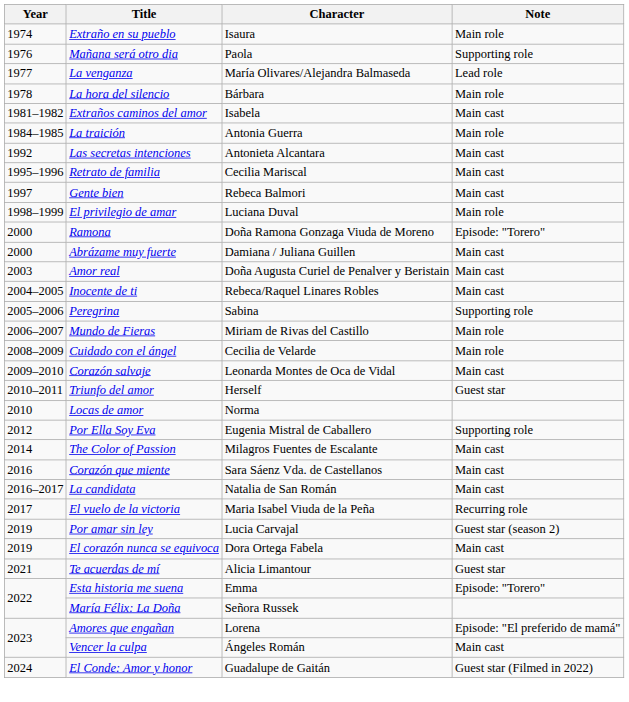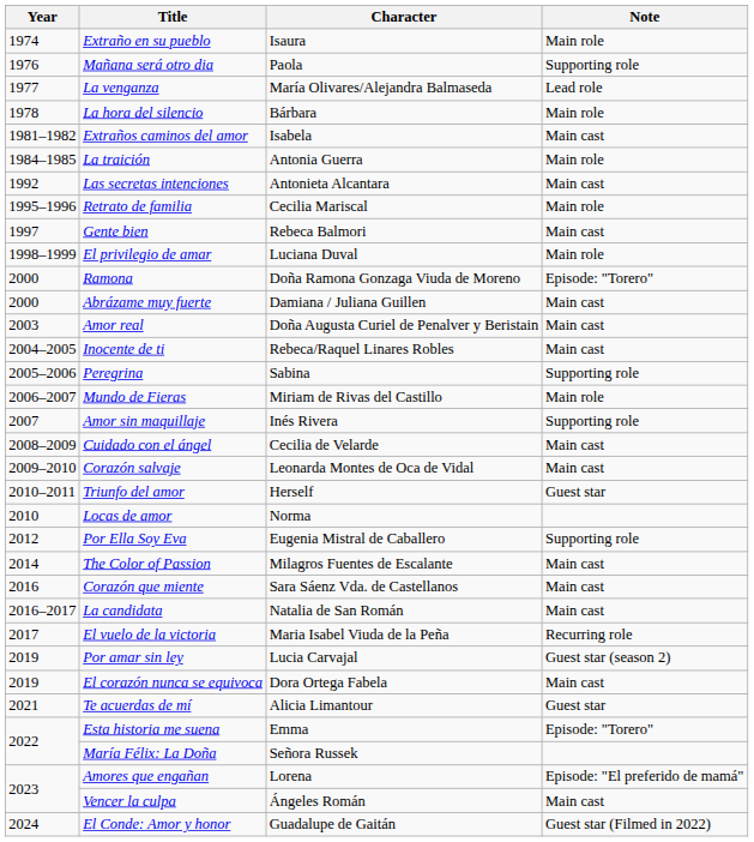 <table class="wikitable">
 <tr>
 <th>Year</th>
 <th>Title</th>
 <th>Character</th>
 <th>Note</th>
 </tr>
 <tr>
 <td>1974</td>
 <td><em><a href='#'>Extraño en su pueblo</a></em></td>
 <td>Isaura</td>
 <td>Main role</td>
 </tr>
 <tr>
 <td>1976</td>
 <td><em><a href='#'>Mañana será otro dia</a></em></td>
 <td>Paola</td>
 <td>Supporting role</td>
 </tr>
 <tr>
 <td>1977</td>
 <td><em><a href='#'>La venganza</a></em></td>
 <td>María Olivares/Alejandra Balmaseda</td>
 <td>Lead role</td>
 </tr>
 <tr>
 <td>1978</td>
 <td><em><a href='#'>La hora del silencio</a></em></td>
 <td>Bárbara</td>
 <td>Main role</td>
 </tr>
 <tr>
 <td>1981–1982</td>
 <td><em><a href='#'>Extraños caminos del amor</a></em></td>
 <td>Isabela</td>
 <td>Main cast</td>
 </tr>
 <tr>
 <td>1984–1985</td>
 <td><em><a href='#'>La traición</a></em></td>
 <td>Antonia Guerra</td>
 <td>Main role</td>
 </tr>
 <tr>
 <td>1992</td>
 <td><em><a href='#'>Las secretas intenciones</a></em></td>
 <td>Antonieta Alcantara</td>
 <td>Main cast</td>
 </tr>
 <tr>
 <td>1995–1996</td>
 <td><em><a href='#'>Retrato de familia</a></em></td>
 <td>Cecilia Mariscal</td>
-<td>Main cast</td>
+<td>Main role</td>
 </tr>
 <tr>
 <td>1997</td>
 <td><em><a href='#'>Gente bien</a></em></td>
 <td>Rebeca Balmori</td>
 <td>Main cast</td>
 </tr>
 <tr>
 <td>1998–1999</td>
 <td><em><a href='#'>El privilegio de amar</a></em></td>
 <td>Luciana Duval</td>
 <td>Main role</td>
 </tr>
 <tr>
 <td>2000</td>
 <td><em><a href='#'>Ramona</a></em></td>
 <td>Doña Ramona Gonzaga Viuda de Moreno</td>
 <td>Episode: "Torero"</td>
 </tr>
 <tr>
 <td>2000</td>
 <td><em><a href='#'>Abrázame muy fuerte</a></em></td>
 <td>Damiana / Juliana Guillen</td>
 <td>Main cast</td>
 </tr>
 <tr>
 <td>2003</td>
 <td><em><a href='#'>Amor real</a></em></td>
 <td>Doña Augusta Curiel de Penalver y Beristain</td>
 <td>Main cast</td>
 </tr>
 <tr>
 <td>2004–2005</td>
 <td><em><a href='#'>Inocente de ti</a></em></td>
 <td>Rebeca/Raquel Linares Robles</td>
 <td>Main cast</td>
 </tr>
 <tr>
 <td>2005–2006</td>
 <td><em><a href='#'>Peregrina</a></em></td>
 <td>Sabina</td>
 <td>Supporting role</td>
 </tr>
 <tr>
 <td>2006–2007</td>
 <td><em><a href='#'>Mundo de Fieras</a></em></td>
 <td>Miriam de Rivas del Castillo</td>
 <td>Main role</td>
 </tr>
 <tr>
+<td>2007</td>
+<td><em><a href='#'>Amor sin maquillaje</a></em></td>
+<td>Inés Rivera</td>
+<td>Supporting role</td>
+</tr>
+<tr>
 <td>2008–2009</td>
 <td><em><a href='#'>Cuidado con el ángel</a></em></td>
 <td>Cecilia de Velarde</td>
-<td>Main role</td>
+<td>Main cast</td>
 </tr>
 <tr>
 <td>2009–2010</td>
 <td><em><a href='#'>Corazón salvaje</a></em></td>
 <td>Leonarda Montes de Oca de Vidal</td>
 <td>Main cast</td>
 </tr>
 <tr>
 <td>2010–2011</td>
 <td><em><a href='#'>Triunfo del amor</a></em></td>
 <td>Herself</td>
 <td>Guest star</td>
 </tr>
 <tr>
 <td>2010</td>
 <td><em><a href='#'>Locas de amor</a></em></td>
 <td>Norma</td>
 <td></td>
 </tr>
 <tr>
 <td>2012</td>
 <td><em><a href='#'>Por Ella Soy Eva</a></em></td>
 <td>Eugenia Mistral de Caballero</td>
 <td>Supporting role</td>
 </tr>
 <tr>
 <td>2014</td>
 <td><em><a href='#'>The Color of Passion</a></em></td>
 <td>Milagros Fuentes de Escalante</td>
 <td>Main cast</td>
 </tr>
 <tr>
 <td>2016</td>
 <td><em><a href='#'>Corazón que miente</a></em></td>
 <td>Sara Sáenz Vda. de Castellanos</td>
 <td>Main cast</td>
 </tr>
 <tr>
 <td>2016–2017</td>
 <td><em><a href='#'>La candidata</a></em></td>
 <td>Natalia de San Román</td>
 <td>Main cast</td>
 </tr>
 <tr>
 <td>2017</td>
 <td><em><a href='#'>El vuelo de la victoria</a></em></td>
 <td>Maria Isabel Viuda de la Peña</td>
 <td>Recurring role</td>
 </tr>
 <tr>
 <td>2019</td>
 <td><em><a href='#'>Por amar sin ley</a></em></td>
 <td>Lucia Carvajal</td>
 <td>Guest star (season 2)</td>
 </tr>
 <tr>
 <td>2019</td>
 <td><em><a href='#'>El corazón nunca se equivoca</a></em></td>
 <td>Dora Ortega Fabela</td>
 <td>Main cast</td>
 </tr>
 <tr>
 <td>2021</td>
 <td><em><a href='#'>Te acuerdas de mí</a></em></td>
 <td>Alicia Limantour</td>
 <td>Guest star</td>
 </tr>
 <tr>
 <td rowspan=2>2022</td>
 <td><em><a href='#'>Esta historia me suena</a></em></td>
 <td>Emma</td>
 <td>Episode: "Torero"</td>
 </tr>
 <tr>
 <td><em><a href='#'>María Félix: La Doña</a></em></td>
 <td>Señora Russek</td>
 <td></td>
 </tr>
 <tr>
 <td rowspan=2>2023</td>
 <td><em><a href='#'>Amores que engañan</a></em></td>
 <td>Lorena</td>
 <td>Episode: "El preferido de mamá"</td>
 </tr>
 <tr>
 <td><em><a href='#'>Vencer la culpa</a></em></td>
 <td>Ángeles Román</td>
 <td>Main cast</td>
 </tr>
 <tr>
 <td>2024</td>
 <td><em><a href='#'>El Conde: Amor y honor</a></em></td>
 <td>Guadalupe de Gaitán</td>
 <td>Guest star (Filmed in 2022)</td>
 </tr>
 </table>
